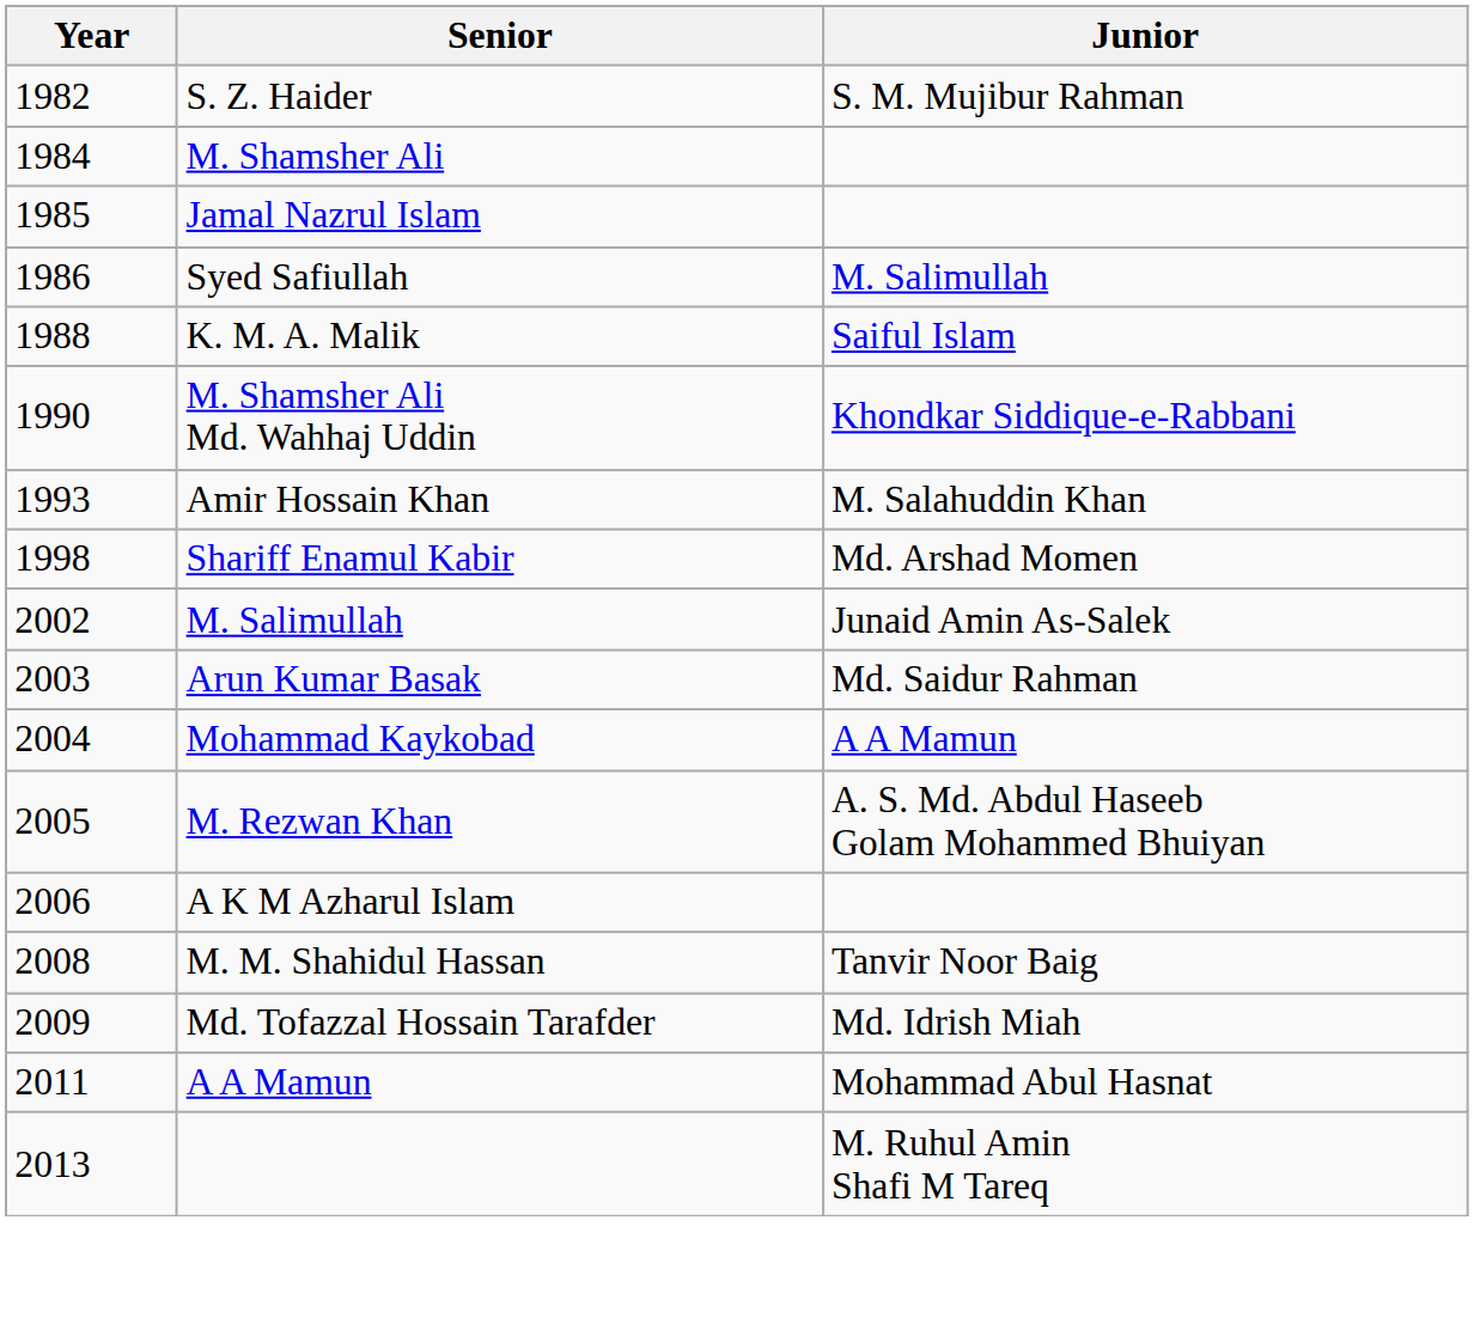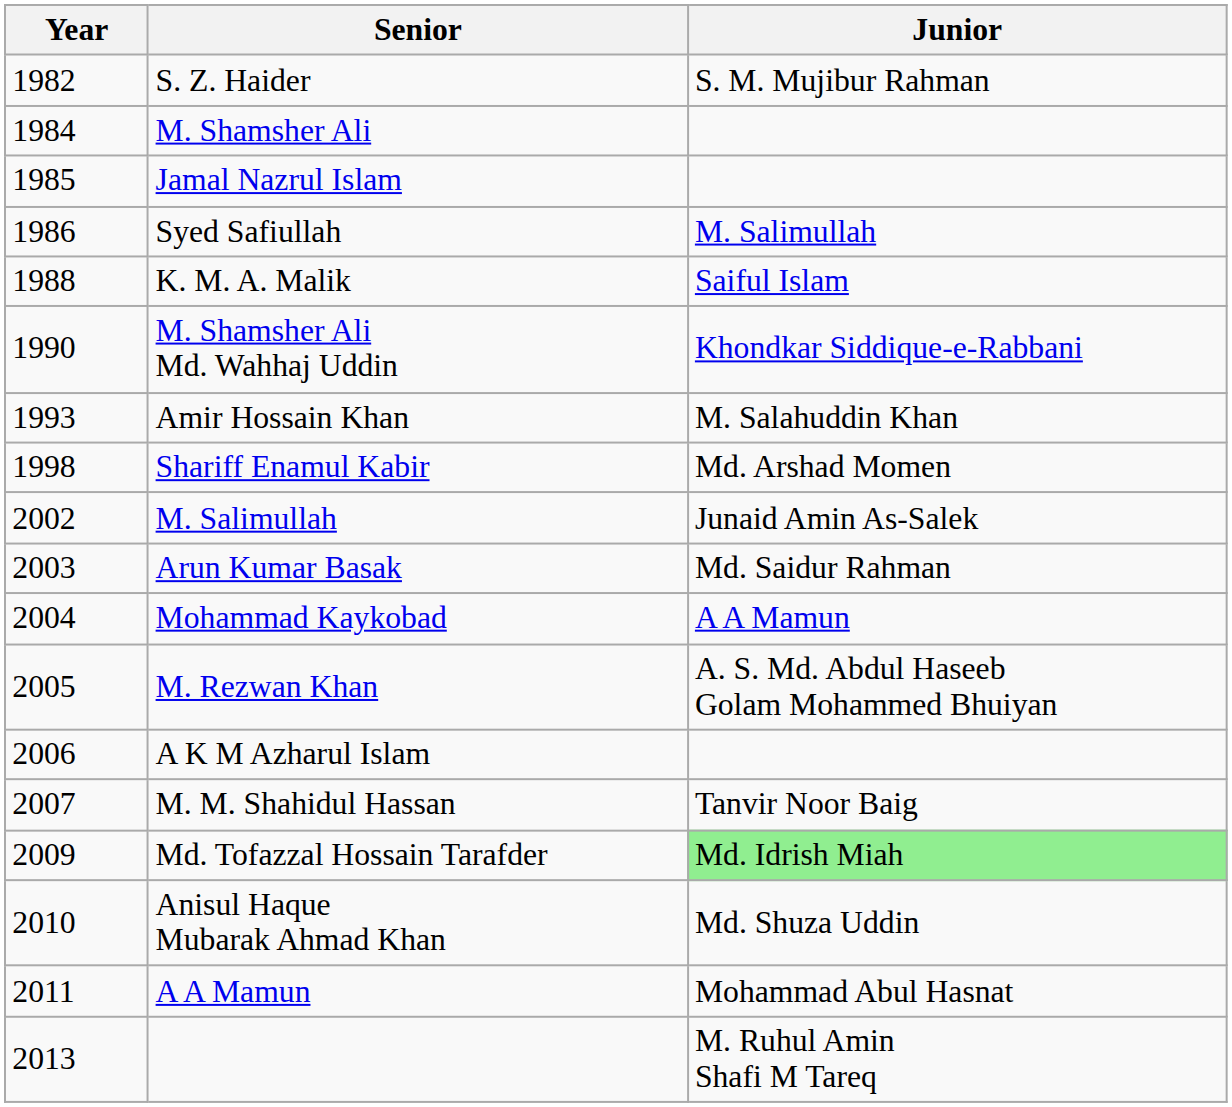 <table class="wikitable plainrowheaders">
 <tr>
 <th width=65>Year</th>
 <th width=265>Senior</th>
 <th width=265>Junior</th>
 </tr>
 <tr>
 <td>1982</td>
 <td>S. Z. Haider</td>
 <td>S. M. Mujibur Rahman</td>
 </tr>
 <tr>
 <td>1984</td>
 <td><a href='#'>M. Shamsher Ali</a></td>
 <td></td>
 </tr>
 <tr>
 <td>1985</td>
 <td><a href='#'>Jamal Nazrul Islam</a></td>
 <td></td>
 </tr>
 <tr>
 <td>1986</td>
 <td>Syed Safiullah</td>
 <td><a href='#'>M. Salimullah</a></td>
 </tr>
 <tr>
 <td>1988</td>
 <td>K. M. A. Malik</td>
 <td><a href='#'>Saiful Islam</a></td>
 </tr>
 <tr>
 <td>1990</td>
 <td><a href='#'>M. Shamsher Ali</a> <br> Md. Wahhaj Uddin</td>
 <td><a href='#'>Khondkar Siddique-e-Rabbani</a></td>
 </tr>
 <tr>
 <td>1993</td>
 <td>Amir Hossain Khan</td>
 <td>M. Salahuddin Khan</td>
 </tr>
 <tr>
 <td>1998</td>
 <td><a href='#'>Shariff Enamul Kabir</a></td>
 <td>Md. Arshad Momen</td>
 </tr>
 <tr>
 <td>2002</td>
 <td><a href='#'>M. Salimullah</a></td>
 <td>Junaid Amin As-Salek</td>
 </tr>
 <tr>
 <td>2003</td>
 <td><a href='#'>Arun Kumar Basak</a></td>
 <td>Md. Saidur Rahman</td>
 </tr>
 <tr>
 <td>2004</td>
 <td><a href='#'>Mohammad Kaykobad</a></td>
 <td><a href='#'>A A Mamun</a></td>
 </tr>
 <tr>
 <td>2005</td>
 <td><a href='#'>M. Rezwan Khan</a></td>
 <td>A. S. Md. Abdul Haseeb <br> Golam Mohammed Bhuiyan</td>
 </tr>
 <tr>
 <td>2006</td>
 <td>A K M Azharul Islam</td>
 <td></td>
 </tr>
 <tr>
-<td>2008</td>
+<td>2007</td>
 <td>M. M. Shahidul Hassan</td>
 <td>Tanvir Noor Baig</td>
 </tr>
 <tr>
 <td>2009</td>
 <td>Md. Tofazzal Hossain Tarafder</td>
-<td>Md. Idrish Miah</td>
+<td style="background: lightgreen;">Md. Idrish Miah</td>
+</tr>
+<tr>
+<td>2010</td>
+<td>Anisul Haque <br> Mubarak Ahmad Khan</td>
+<td>Md. Shuza Uddin</td>
 </tr>
 <tr>
 <td>2011</td>
 <td><a href='#'>A A Mamun</a></td>
 <td>Mohammad Abul Hasnat</td>
 </tr>
 <tr>
 <td>2013</td>
 <td></td>
 <td>M. Ruhul Amin <br> Shafi M Tareq </td>
 </tr>
 </table>
